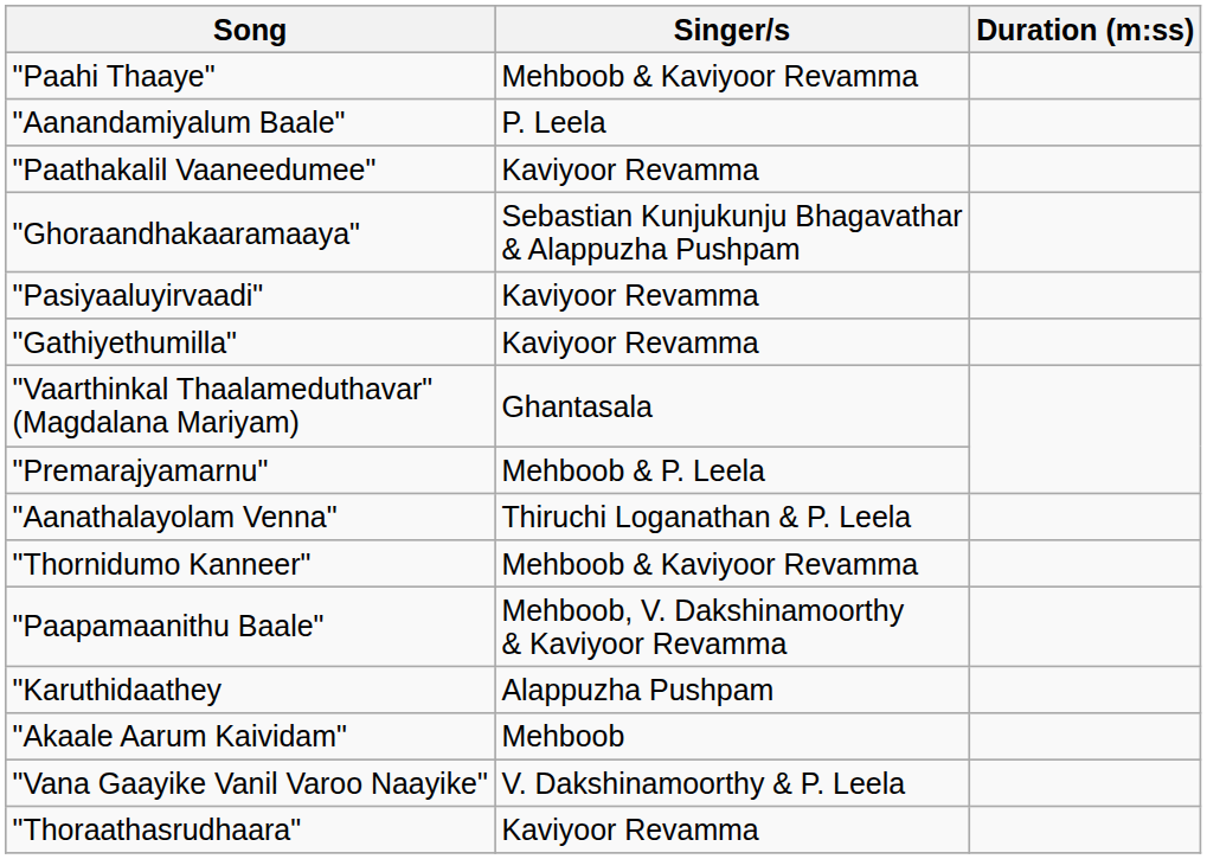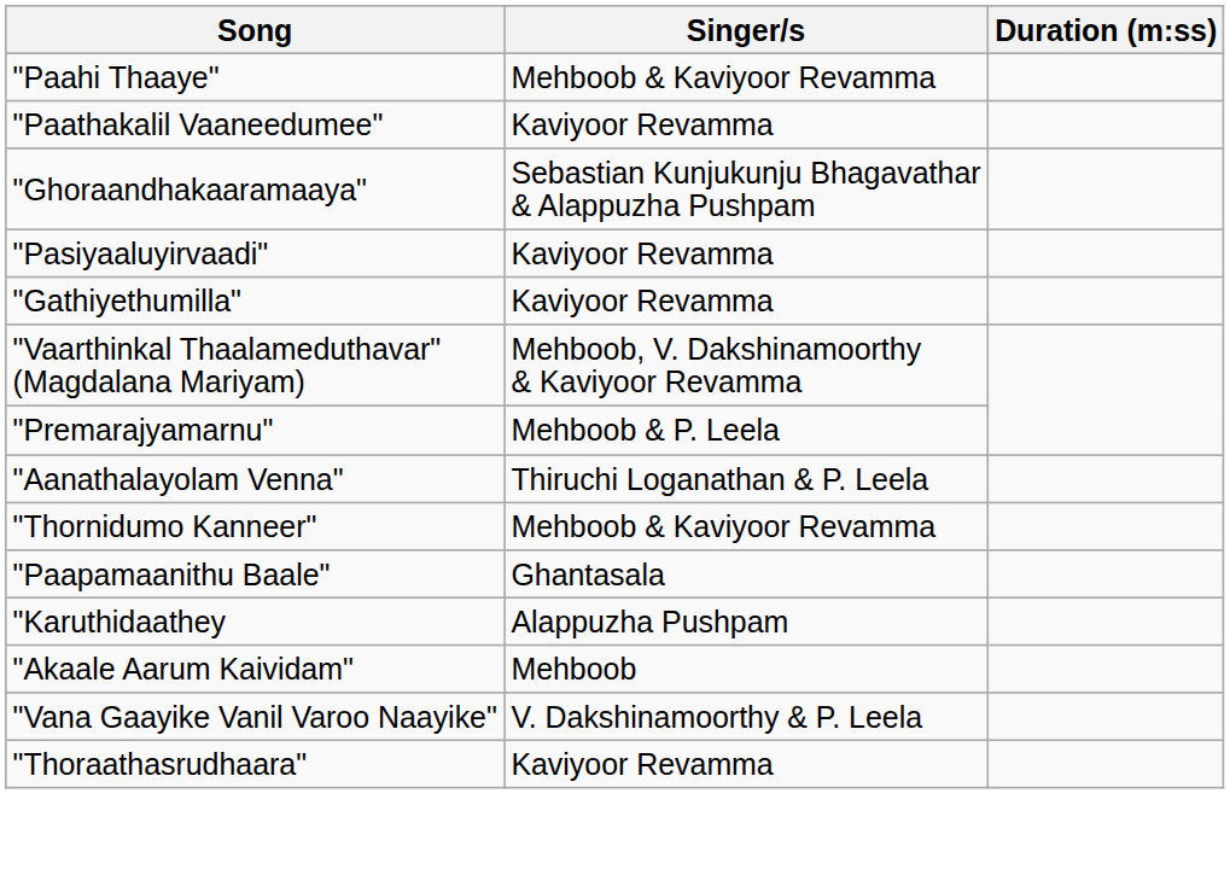 <table class="wikitable" style="font-size:95%;">
 <tr>
 <th>Song</th>
 <th>Singer/s</th>
 <th>Duration (m:ss)</th>
 </tr>
 <tr>
 <td>"Paahi Thaaye"</td>
 <td>Mehboob & Kaviyoor Revamma</td>
-<td></td>
-</tr>
-<tr>
-<td>"Aanandamiyalum Baale"</td>
-<td>P. Leela</td>
 <td></td>
 </tr>
 <tr>
 <td>"Paathakalil Vaaneedumee"</td>
 <td>Kaviyoor Revamma</td>
 <td></td>
 </tr>
 <tr>
 <td>"Ghoraandhakaaramaaya"</td>
 <td>Sebastian Kunjukunju Bhagavathar<br>& Alappuzha Pushpam</td>
 <td></td>
 </tr>
 <tr>
 <td>"Pasiyaaluyirvaadi"</td>
 <td>Kaviyoor Revamma</td>
 <td></td>
 </tr>
 <tr>
 <td>"Gathiyethumilla"</td>
 <td>Kaviyoor Revamma</td>
 <td></td>
 </tr>
 <tr>
 <td>"Vaarthinkal Thaalameduthavar"<br>(Magdalana Mariyam)</td>
-<td>Ghantasala</td>
+<td>Mehboob, V. Dakshinamoorthy<br>& Kaviyoor Revamma</td>
 </tr>
 <tr>
 <td>"Premarajyamarnu"</td>
 <td>Mehboob  & P. Leela</td>
 </tr>
 <tr>
 <td>"Aanathalayolam Venna"</td>
 <td>Thiruchi Loganathan & P. Leela</td>
 <td></td>
 </tr>
 <tr>
 <td>"Thornidumo Kanneer"</td>
 <td>Mehboob & Kaviyoor Revamma</td>
 <td></td>
 </tr>
 <tr>
 <td>"Paapamaanithu Baale"</td>
-<td>Mehboob, V. Dakshinamoorthy<br>& Kaviyoor Revamma</td>
+<td>Ghantasala</td>
 <td></td>
 </tr>
 <tr>
 <td>"Karuthidaathey</td>
 <td>Alappuzha Pushpam</td>
 <td></td>
 </tr>
 <tr>
 <td>"Akaale Aarum Kaividam"</td>
 <td>Mehboob</td>
 <td></td>
 </tr>
 <tr>
 <td>"Vana Gaayike Vanil Varoo Naayike"</td>
 <td>V. Dakshinamoorthy & P. Leela</td>
 <td></td>
 </tr>
 <tr>
 <td>"Thoraathasrudhaara"</td>
 <td>Kaviyoor Revamma</td>
 <td></td>
 </tr>
 </table>
